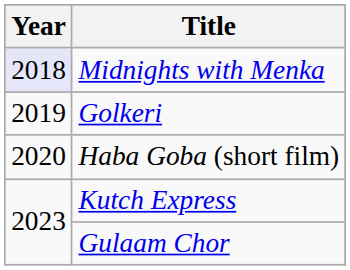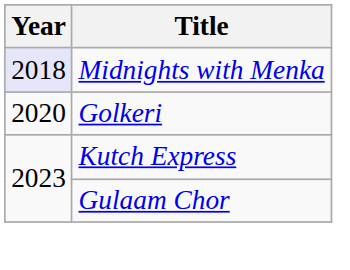 <table class="wikitable">
 <tr>
 <th>Year</th>
 <th>Title</th>
 </tr>
 <tr>
 <td style="background: lavender;">2018</td>
 <td><em><a href='#'>Midnights with Menka</a></em></td>
 </tr>
 <tr>
-<td>2019</td>
+<td>2020</td>
 <td><em><a href='#'>Golkeri</a></em></td>
-</tr>
-<tr>
-<td>2020</td>
-<td><em>Haba Goba</em> (short film)</td>
 </tr>
 <tr>
 <td rowspan="2">2023</td>
 <td><em><a href='#'>Kutch Express</a></em></td>
 </tr>
 <tr>
 <td><em><a href='#'>Gulaam Chor</a></em></td>
 </tr>
 </table>
